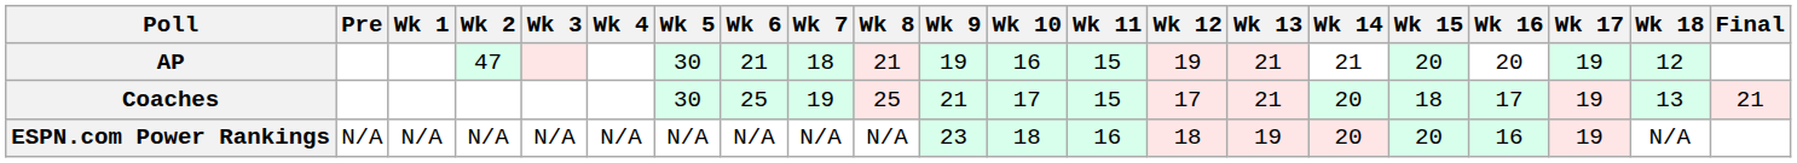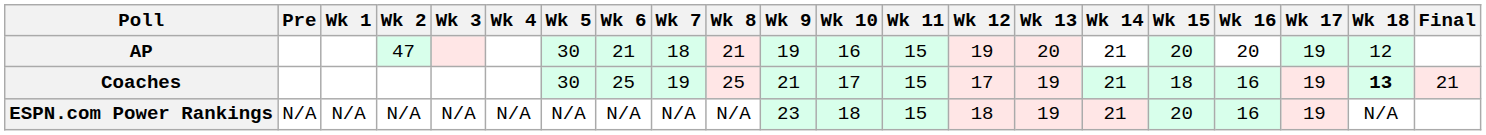 <table class="wikitable" style="white-space:nowrap;">
 <tr>
 <th>Poll</th>
 <th>Pre</th>
 <th>Wk 1</th>
 <th>Wk 2</th>
 <th>Wk 3</th>
 <th>Wk 4</th>
 <th>Wk 5</th>
 <th>Wk 6</th>
 <th>Wk 7</th>
 <th>Wk 8</th>
 <th>Wk 9</th>
 <th>Wk 10</th>
 <th>Wk 11</th>
 <th>Wk 12</th>
 <th>Wk 13</th>
 <th>Wk 14</th>
 <th>Wk 15</th>
 <th>Wk 16</th>
 <th>Wk 17</th>
 <th>Wk 18</th>
 <th>Final</th>
 </tr>
 <tr style="text-align:center;">
 <th>AP</th>
 <td style="background:#FFF;"></td>
 <td style="background:#FFF;"></td>
 <td style="background:#D8FFEB;">47</td>
 <td style="background:#FFE6E6;"></td>
 <td style="background:#FFF;"></td>
 <td style="background:#D8FFEB;">30</td>
 <td style="background:#D8FFEB;">21</td>
 <td style="background:#D8FFEB;">18</td>
 <td style="background:#FFE6E6;">21</td>
 <td style="background:#D8FFEB;">19</td>
 <td style="background:#D8FFEB;">16</td>
 <td style="background:#D8FFEB;">15</td>
 <td style="background:#FFE6E6;">19</td>
-<td style="background:#FFE6E6;">21</td>
+<td style="background:#FFE6E6;">20</td>
 <td style="background:#FFF;">21</td>
 <td style="background:#D8FFEB;">20</td>
 <td style="background:#FFF;">20</td>
 <td style="background:#D8FFEB;">19</td>
 <td style="background:#D8FFEB;">12</td>
 <td style="background:#FFF;"></td>
 </tr>
 <tr style="text-align:center;">
 <th>Coaches</th>
 <td style="background:#FFF;"></td>
 <td style="background:#FFF;"></td>
 <td style="background:#FFF;"></td>
 <td style="background:#FFF;"></td>
 <td style="background:#FFF;"></td>
 <td style="background:#D8FFEB;">30</td>
 <td style="background:#D8FFEB;">25</td>
 <td style="background:#D8FFEB;">19</td>
 <td style="background:#FFE6E6;">25</td>
 <td style="background:#D8FFEB;">21</td>
 <td style="background:#D8FFEB;">17</td>
 <td style="background:#D8FFEB;">15</td>
 <td style="background:#FFE6E6;">17</td>
-<td style="background:#FFE6E6;">21</td>
-<td style="background:#D8FFEB;">20</td>
+<td style="background:#FFE6E6;">19</td>
+<td style="background:#D8FFEB;">21</td>
 <td style="background:#D8FFEB;">18</td>
-<td style="background:#D8FFEB;">17</td>
+<td style="background:#D8FFEB;">16</td>
 <td style="background:#FFE6E6;">19</td>
-<td style="background:#D8FFEB;">13</td>
+<td style="background:#D8FFEB;"><strong>13</strong></td>
 <td style="background:#FFE6E6;">21</td>
 </tr>
 <tr style="text-align:center;">
 <th>ESPN.com Power Rankings</th>
 <td style="background:#FFF;">N/A</td>
 <td style="background:#FFF;">N/A</td>
 <td style="background:#FFF;">N/A</td>
 <td style="background:#FFF;">N/A</td>
 <td style="background:#FFF;">N/A</td>
 <td style="background:#FFF;">N/A</td>
 <td style="background:#FFF;">N/A</td>
 <td style="background:#FFF;">N/A</td>
 <td style="background:#FFF;">N/A</td>
 <td style="background:#D8FFEB;">23</td>
 <td style="background:#D8FFEB;">18</td>
-<td style="background:#D8FFEB;">16</td>
+<td style="background:#D8FFEB;">15</td>
 <td style="background:#FFE6E6;">18</td>
 <td style="background:#FFE6E6;">19</td>
-<td style="background:#FFE6E6;">20</td>
+<td style="background:#FFE6E6;">21</td>
 <td style="background:#D8FFEB;">20</td>
 <td style="background:#D8FFEB;">16</td>
 <td style="background:#FFE6E6;">19</td>
 <td style="background:#FFF;">N/A</td>
 <td style="background:#FFF;"></td>
 </tr>
 </table>
